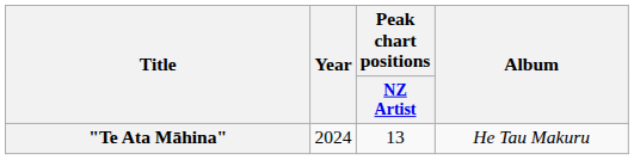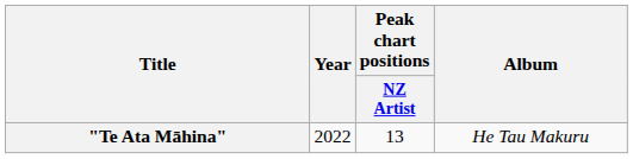 <table class="wikitable plainrowheaders" style="text-align:center;">
 <tr>
 <th scope="col" rowspan="2" style="width:16em;">Title</th>
 <th scope="col" rowspan="2" style="width:1em;">Year</th>
 <th scope="col" colspan="1">Peak chart positions</th>
 <th scope="col" rowspan="2" style="width:10em;">Album</th>
 </tr>
 <tr>
 <th scope="col" style="width:3em;font-size:90%;"><a href='#'>NZ<br>Artist</a><br></th>
 </tr>
 <tr>
 <th scope="row">"Te Ata Māhina"<br></th>
-<td>2024</td>
+<td>2022</td>
 <td>13</td>
 <td><em>He Tau Makuru</em></td>
 </tr>
 </table>
